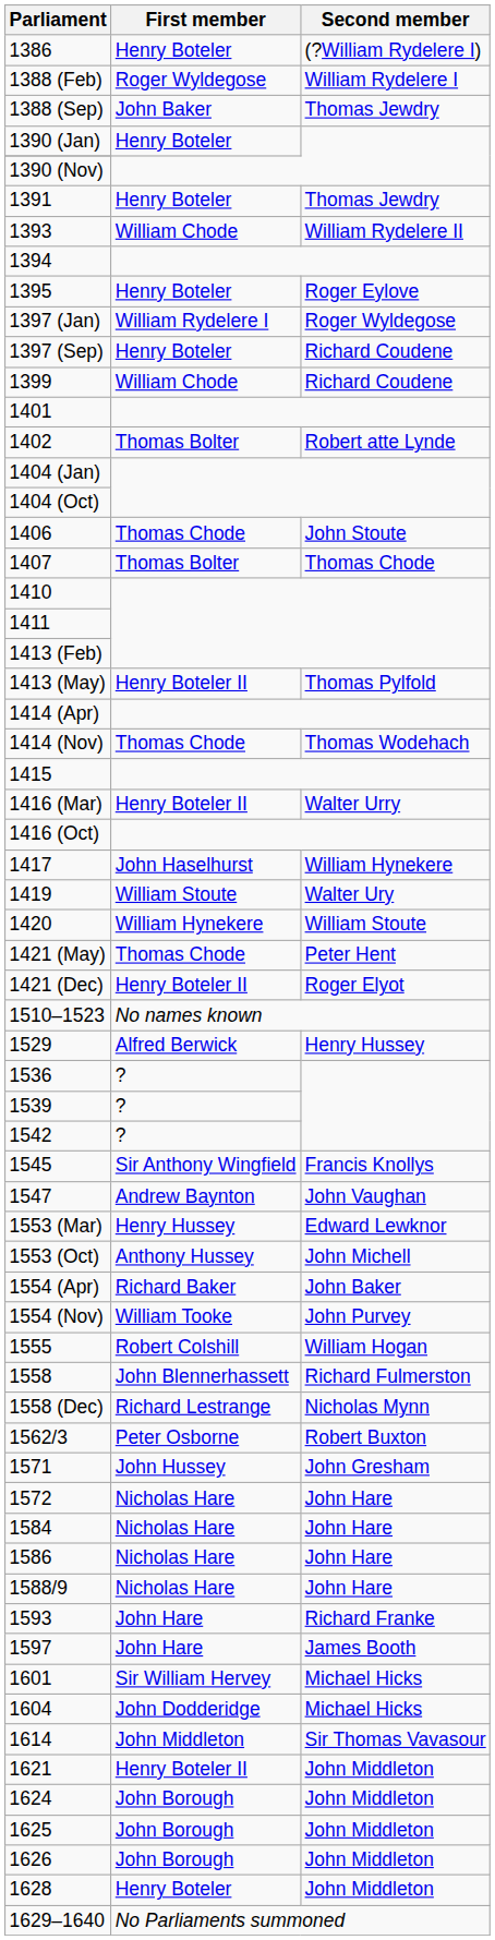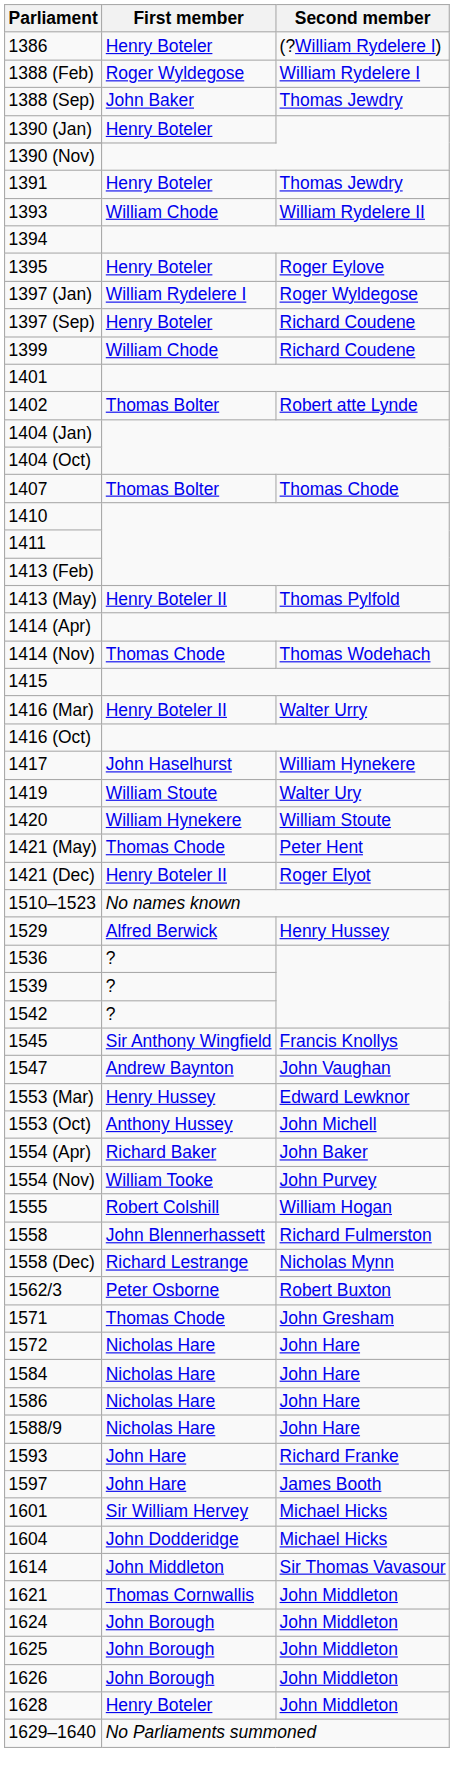 <table class="wikitable">
 <tr>
 <th>Parliament</th>
 <th>First member</th>
 <th>Second member</th>
 </tr>
 <tr>
 <td>1386</td>
 <td><a href='#'>Henry Boteler</a></td>
 <td>(?<a href='#'>William Rydelere I</a>)</td>
 </tr>
 <tr>
 <td>1388 (Feb)</td>
 <td><a href='#'>Roger Wyldegose</a></td>
 <td><a href='#'>William Rydelere I</a></td>
 </tr>
 <tr>
 <td>1388 (Sep)</td>
 <td><a href='#'>John Baker</a></td>
 <td><a href='#'>Thomas Jewdry</a></td>
 </tr>
 <tr>
 <td>1390 (Jan)</td>
 <td><a href='#'>Henry Boteler</a></td>
 </tr>
 <tr>
 </tr>
 <tr>
 <td>1390 (Nov)</td>
 </tr>
 <tr>
 <td>1391</td>
 <td><a href='#'>Henry Boteler</a></td>
 <td><a href='#'>Thomas Jewdry</a></td>
 </tr>
 <tr>
 <td>1393</td>
 <td><a href='#'>William Chode</a></td>
 <td><a href='#'>William Rydelere II</a></td>
 </tr>
 <tr>
 <td>1394</td>
 </tr>
 <tr>
 <td>1395</td>
 <td><a href='#'>Henry Boteler</a></td>
 <td><a href='#'>Roger Eylove</a></td>
 </tr>
 <tr>
 <td>1397 (Jan)</td>
 <td><a href='#'>William Rydelere I</a></td>
 <td><a href='#'>Roger Wyldegose</a></td>
 </tr>
 <tr>
 <td>1397 (Sep)</td>
 <td><a href='#'>Henry Boteler</a></td>
 <td><a href='#'>Richard Coudene</a></td>
 </tr>
 <tr>
 <td>1399</td>
 <td><a href='#'>William Chode</a></td>
 <td><a href='#'>Richard Coudene</a></td>
 </tr>
 <tr>
 <td>1401</td>
 </tr>
 <tr>
 <td>1402</td>
 <td><a href='#'>Thomas Bolter</a></td>
 <td><a href='#'>Robert atte Lynde</a></td>
 </tr>
 <tr>
 <td>1404 (Jan)</td>
 </tr>
 <tr>
 <td>1404 (Oct)</td>
-</tr>
-<tr>
-<td>1406</td>
-<td><a href='#'>Thomas Chode</a></td>
-<td><a href='#'>John Stoute</a></td>
 </tr>
 <tr>
 <td>1407</td>
 <td><a href='#'>Thomas Bolter</a></td>
 <td><a href='#'>Thomas Chode</a></td>
 </tr>
 <tr>
 <td>1410</td>
 </tr>
 <tr>
 <td>1411</td>
 </tr>
 <tr>
 <td>1413 (Feb)</td>
 </tr>
 <tr>
 <td>1413 (May)</td>
 <td><a href='#'>Henry Boteler II</a></td>
 <td><a href='#'>Thomas Pylfold</a></td>
 </tr>
 <tr>
 <td>1414 (Apr)</td>
 </tr>
 <tr>
 <td>1414 (Nov)</td>
 <td><a href='#'>Thomas Chode</a></td>
 <td><a href='#'>Thomas Wodehach</a></td>
 </tr>
 <tr>
 <td>1415</td>
 </tr>
 <tr>
 <td>1416 (Mar)</td>
 <td><a href='#'>Henry Boteler II</a></td>
 <td><a href='#'>Walter Urry</a></td>
 </tr>
 <tr>
 <td>1416 (Oct)</td>
 </tr>
 <tr>
 <td>1417</td>
 <td><a href='#'>John Haselhurst</a></td>
 <td><a href='#'>William Hynekere</a></td>
 </tr>
 <tr>
 <td>1419</td>
 <td><a href='#'>William Stoute</a></td>
 <td><a href='#'>Walter Ury</a></td>
 </tr>
 <tr>
 <td>1420</td>
 <td><a href='#'>William Hynekere</a></td>
 <td><a href='#'>William Stoute</a></td>
 </tr>
 <tr>
 <td>1421 (May)</td>
 <td><a href='#'>Thomas Chode</a></td>
 <td><a href='#'>Peter Hent</a></td>
 </tr>
 <tr>
 <td>1421 (Dec)</td>
 <td><a href='#'>Henry Boteler II</a></td>
 <td><a href='#'>Roger Elyot</a></td>
 </tr>
 <tr>
 <td>1510–1523</td>
 <td colspan = "2"><em>No names known</em></td>
 </tr>
 <tr>
 <td>1529</td>
 <td><a href='#'>Alfred Berwick</a></td>
 <td><a href='#'>Henry Hussey</a></td>
 </tr>
 <tr>
 <td>1536</td>
 <td>?</td>
 </tr>
 <tr>
 <td>1539</td>
 <td>?</td>
 </tr>
 <tr>
 <td>1542</td>
 <td>?</td>
 </tr>
 <tr>
 <td>1545</td>
 <td><a href='#'>Sir Anthony Wingfield</a></td>
 <td><a href='#'>Francis Knollys</a></td>
 </tr>
 <tr>
 <td>1547</td>
 <td><a href='#'>Andrew Baynton</a></td>
 <td><a href='#'>John Vaughan</a></td>
 </tr>
 <tr>
 <td>1553 (Mar)</td>
 <td><a href='#'>Henry Hussey</a></td>
 <td><a href='#'>Edward Lewknor</a></td>
 </tr>
 <tr>
 <td>1553 (Oct)</td>
 <td><a href='#'>Anthony Hussey</a></td>
 <td><a href='#'>John Michell</a></td>
 </tr>
 <tr>
 <td>1554 (Apr)</td>
 <td><a href='#'>Richard Baker</a></td>
 <td><a href='#'>John Baker</a></td>
 </tr>
 <tr>
 <td>1554 (Nov)</td>
 <td><a href='#'>William Tooke</a></td>
 <td><a href='#'>John Purvey</a></td>
 </tr>
 <tr>
 <td>1555</td>
 <td><a href='#'>Robert Colshill</a></td>
 <td><a href='#'>William Hogan</a></td>
 </tr>
 <tr>
 <td>1558</td>
 <td><a href='#'>John Blennerhassett</a></td>
 <td><a href='#'>Richard Fulmerston</a></td>
 </tr>
 <tr>
 <td>1558 (Dec)</td>
 <td><a href='#'>Richard Lestrange</a></td>
 <td><a href='#'>Nicholas Mynn</a></td>
 </tr>
 <tr>
 <td>1562/3</td>
 <td><a href='#'>Peter Osborne</a></td>
 <td><a href='#'>Robert Buxton</a></td>
 </tr>
 <tr>
 <td>1571</td>
-<td><a href='#'>John Hussey</a></td>
+<td><a href='#'>Thomas Chode</a></td>
 <td><a href='#'>John Gresham</a></td>
 </tr>
 <tr>
 <td>1572</td>
 <td><a href='#'>Nicholas Hare</a></td>
 <td><a href='#'>John Hare</a></td>
 </tr>
 <tr>
 <td>1584</td>
 <td><a href='#'>Nicholas Hare</a></td>
 <td><a href='#'>John Hare</a></td>
 </tr>
 <tr>
 <td>1586</td>
 <td><a href='#'>Nicholas Hare</a></td>
 <td><a href='#'>John Hare</a></td>
 </tr>
 <tr>
 <td>1588/9</td>
 <td><a href='#'>Nicholas Hare</a></td>
 <td><a href='#'>John Hare</a></td>
 </tr>
 <tr>
 <td>1593</td>
 <td><a href='#'>John Hare</a></td>
 <td><a href='#'>Richard Franke</a></td>
 </tr>
 <tr>
 <td>1597</td>
 <td><a href='#'>John Hare</a></td>
 <td><a href='#'>James Booth</a></td>
 </tr>
 <tr>
 <td>1601</td>
 <td><a href='#'>Sir William Hervey</a></td>
 <td><a href='#'>Michael Hicks</a></td>
 </tr>
 <tr>
 <td>1604</td>
 <td><a href='#'>John Dodderidge</a></td>
 <td><a href='#'>Michael Hicks</a></td>
 </tr>
 <tr>
 <td>1614</td>
 <td><a href='#'>John Middleton</a></td>
 <td><a href='#'>Sir Thomas Vavasour</a></td>
 </tr>
 <tr>
 <td>1621</td>
-<td><a href='#'>Henry Boteler II</a></td>
+<td><a href='#'>Thomas Cornwallis</a></td>
 <td><a href='#'>John Middleton</a></td>
 </tr>
 <tr>
 <td>1624</td>
 <td><a href='#'>John Borough</a></td>
 <td><a href='#'>John Middleton</a></td>
 </tr>
 <tr>
 <td>1625</td>
 <td><a href='#'>John Borough</a></td>
 <td><a href='#'>John Middleton</a></td>
 </tr>
 <tr>
 <td>1626</td>
 <td><a href='#'>John Borough</a></td>
 <td><a href='#'>John Middleton</a></td>
 </tr>
 <tr>
 <td>1628</td>
 <td><a href='#'>Henry Boteler</a></td>
 <td><a href='#'>John Middleton</a></td>
 </tr>
 <tr>
 <td>1629–1640</td>
 <td colspan = "2"><em>No Parliaments summoned</em></td>
 </tr>
 </table>
